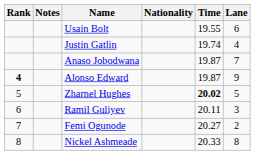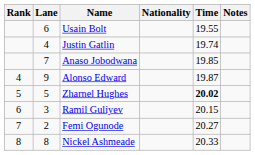 <table class="wikitable sortable" style="text-align:center">
 <tr>
 <th>Rank</th>
-<th>Notes</th>
+<th>Lane</th>
 <th>Name</th>
 <th>Nationality</th>
 <th>Time</th>
-<th>Lane</th>
+<th>Notes</th>
 </tr>
 <tr>
 <td></td>
-<td></td>
+<td>6</td>
 <td align=left><a href='#'>Usain Bolt</a></td>
 <td align=left></td>
 <td>19.55</td>
-<td>6</td>
+<td></td>
 </tr>
 <tr>
 <td></td>
-<td></td>
+<td>4</td>
 <td align=left><a href='#'>Justin Gatlin</a></td>
 <td align=left></td>
 <td>19.74</td>
-<td>4</td>
+<td></td>
 </tr>
 <tr>
 <td></td>
-<td></td>
+<td>7</td>
 <td align=left><a href='#'>Anaso Jobodwana</a></td>
 <td align=left></td>
-<td>19.87</td>
-<td>7</td>
+<td>19.85</td>
+<td></td>
 </tr>
 <tr>
-<td><strong>4</strong></td>
-<td></td>
+<td>4</td>
+<td>9</td>
 <td align=left><a href='#'>Alonso Edward</a></td>
 <td align=left></td>
 <td>19.87</td>
-<td>9</td>
+<td></td>
 </tr>
 <tr>
 <td>5</td>
-<td></td>
+<td>5</td>
 <td align=left><a href='#'>Zharnel Hughes</a></td>
 <td align=left></td>
 <td><strong>20.02</strong></td>
-<td>5</td>
+<td></td>
 </tr>
 <tr>
 <td>6</td>
-<td></td>
+<td>3</td>
 <td align=left><a href='#'>Ramil Guliyev</a></td>
 <td align=left></td>
-<td>20.11</td>
-<td>3</td>
+<td>20.15</td>
+<td></td>
 </tr>
 <tr>
 <td>7</td>
-<td></td>
+<td>2</td>
 <td align=left><a href='#'>Femi Ogunode</a></td>
 <td align=left></td>
 <td>20.27</td>
-<td>2</td>
+<td></td>
 </tr>
 <tr>
 <td>8</td>
-<td></td>
+<td>8</td>
 <td align=left><a href='#'>Nickel Ashmeade</a></td>
 <td align=left></td>
 <td>20.33</td>
-<td>8</td>
+<td></td>
 </tr>
 </table>
